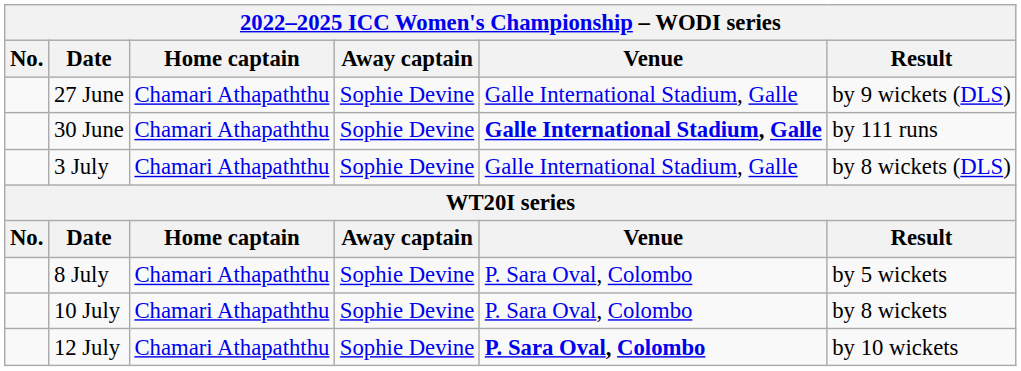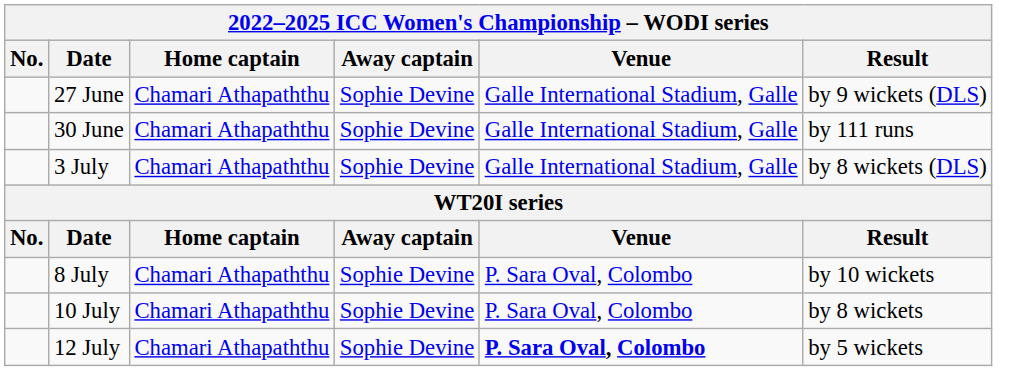 <table class="wikitable">
 <tr>
 <th colspan="9"><a href='#'>2022–2025 ICC Women's Championship</a> – WODI series</th>
 </tr>
 <tr>
 <th>No.</th>
 <th>Date</th>
 <th>Home captain</th>
 <th>Away captain</th>
 <th>Venue</th>
 <th>Result</th>
 </tr>
 <tr>
 <td></td>
 <td>27 June</td>
 <td><a href='#'>Chamari Athapaththu</a></td>
 <td><a href='#'>Sophie Devine</a></td>
 <td><a href='#'>Galle International Stadium</a>, <a href='#'>Galle</a></td>
 <td> by 9 wickets (<a href='#'>DLS</a>)</td>
 </tr>
 <tr>
 <td></td>
 <td>30 June</td>
 <td><a href='#'>Chamari Athapaththu</a></td>
 <td><a href='#'>Sophie Devine</a></td>
-<td><strong><a href='#'>Galle International Stadium</a>, <a href='#'>Galle</a></strong></td>
+<td><a href='#'>Galle International Stadium</a>, <a href='#'>Galle</a></td>
 <td> by 111 runs</td>
 </tr>
 <tr>
 <td></td>
 <td>3 July</td>
 <td><a href='#'>Chamari Athapaththu</a></td>
 <td><a href='#'>Sophie Devine</a></td>
 <td><a href='#'>Galle International Stadium</a>, <a href='#'>Galle</a></td>
 <td> by 8 wickets (<a href='#'>DLS</a>)</td>
 </tr>
 <tr>
 <th colspan="9">WT20I series</th>
 </tr>
 <tr>
 <th>No.</th>
 <th>Date</th>
 <th>Home captain</th>
 <th>Away captain</th>
 <th>Venue</th>
 <th>Result</th>
 </tr>
 <tr>
 <td></td>
 <td>8 July</td>
 <td><a href='#'>Chamari Athapaththu</a></td>
 <td><a href='#'>Sophie Devine</a></td>
 <td><a href='#'>P. Sara Oval</a>, <a href='#'>Colombo</a></td>
-<td> by 5 wickets</td>
+<td> by 10 wickets</td>
 </tr>
 <tr>
 <td></td>
 <td>10 July</td>
 <td><a href='#'>Chamari Athapaththu</a></td>
 <td><a href='#'>Sophie Devine</a></td>
 <td><a href='#'>P. Sara Oval</a>, <a href='#'>Colombo</a></td>
 <td> by 8 wickets</td>
 </tr>
 <tr>
 <td></td>
 <td>12 July</td>
 <td><a href='#'>Chamari Athapaththu</a></td>
 <td><a href='#'>Sophie Devine</a></td>
 <td><strong><a href='#'>P. Sara Oval</a>, <a href='#'>Colombo</a></strong></td>
-<td> by 10 wickets</td>
+<td> by 5 wickets</td>
 </tr>
 </table>
